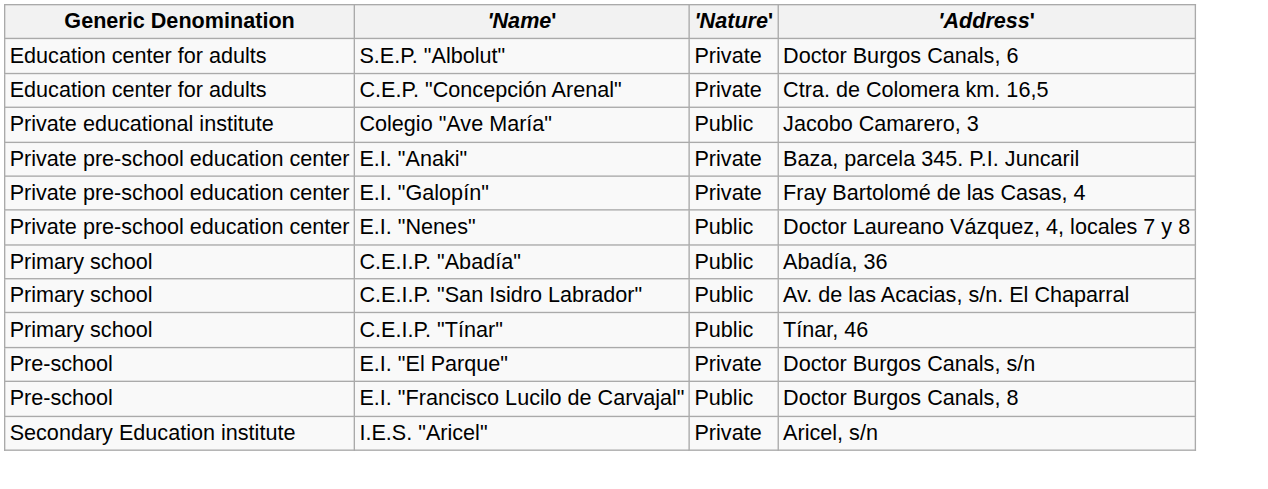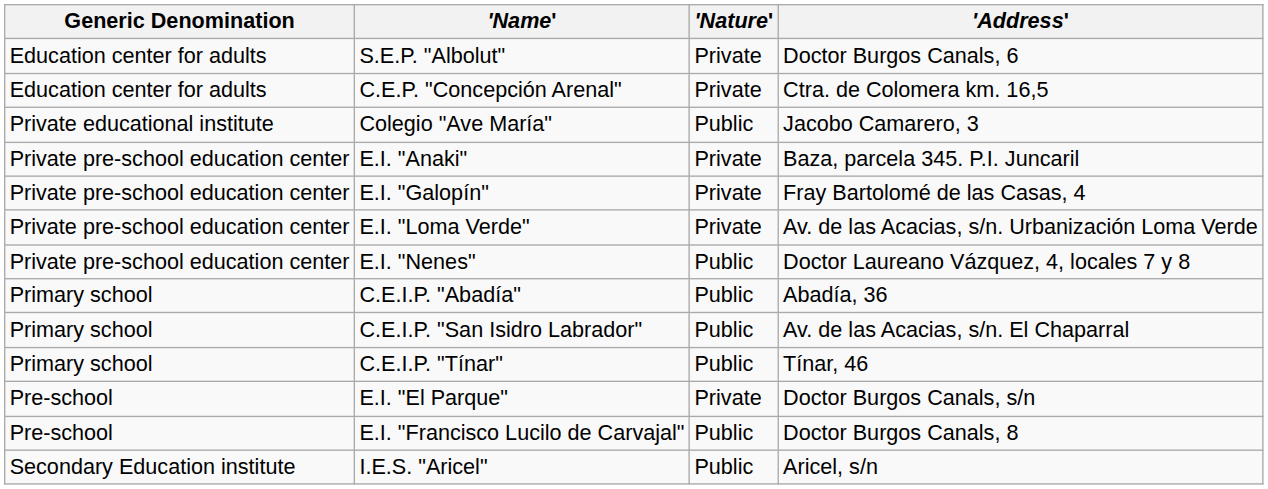 <table class="wikitable">
 <tr>
 <th><strong>Generic Denomination</strong></th>
 <th><strong><em>'Name</em></strong>'</th>
 <th><strong><em>'Nature</em></strong>'</th>
 <th><strong><em>'Address</em></strong>'</th>
 </tr>
 <tr>
 <td>Education center for adults</td>
 <td>S.E.P. "Albolut"</td>
 <td>Private</td>
 <td>Doctor Burgos Canals, 6</td>
 </tr>
 <tr>
 <td>Education center for adults</td>
 <td>C.E.P. "Concepción Arenal"</td>
 <td>Private</td>
 <td>Ctra. de Colomera km. 16,5</td>
 </tr>
 <tr>
 <td>Private educational institute</td>
 <td>Colegio "Ave María"</td>
 <td>Public</td>
 <td>Jacobo Camarero, 3</td>
 </tr>
 <tr>
 <td>Private pre-school education center</td>
 <td>E.I. "Anaki"</td>
 <td>Private</td>
 <td>Baza, parcela 345. P.I. Juncaril</td>
 </tr>
 <tr>
 <td>Private pre-school education center</td>
 <td>E.I. "Galopín"</td>
 <td>Private</td>
 <td>Fray Bartolomé de las Casas, 4</td>
+</tr>
+<tr>
+<td>Private pre-school education center</td>
+<td>E.I. "Loma Verde"</td>
+<td>Private</td>
+<td>Av. de las Acacias, s/n. Urbanización Loma Verde</td>
 </tr>
 <tr>
 <td>Private pre-school education center</td>
 <td>E.I. "Nenes"</td>
 <td>Public</td>
 <td>Doctor Laureano Vázquez, 4, locales 7 y 8</td>
 </tr>
 <tr>
 <td>Primary school</td>
 <td>C.E.I.P. "Abadía"</td>
 <td>Public</td>
 <td>Abadía, 36</td>
 </tr>
 <tr>
 <td>Primary school</td>
 <td>C.E.I.P. "San Isidro Labrador"</td>
 <td>Public</td>
 <td>Av. de las Acacias, s/n. El Chaparral</td>
 </tr>
 <tr>
 <td>Primary school</td>
 <td>C.E.I.P. "Tínar"</td>
 <td>Public</td>
 <td>Tínar, 46</td>
 </tr>
 <tr>
 <td>Pre-school</td>
 <td>E.I. "El Parque"</td>
 <td>Private</td>
 <td>Doctor Burgos Canals, s/n</td>
 </tr>
 <tr>
 <td>Pre-school</td>
 <td>E.I. "Francisco Lucilo de Carvajal"</td>
 <td>Public</td>
 <td>Doctor Burgos Canals, 8</td>
 </tr>
 <tr>
 <td>Secondary Education institute</td>
 <td>I.E.S. "Aricel"</td>
-<td>Private</td>
+<td>Public</td>
 <td>Aricel, s/n</td>
 </tr>
 </table>
